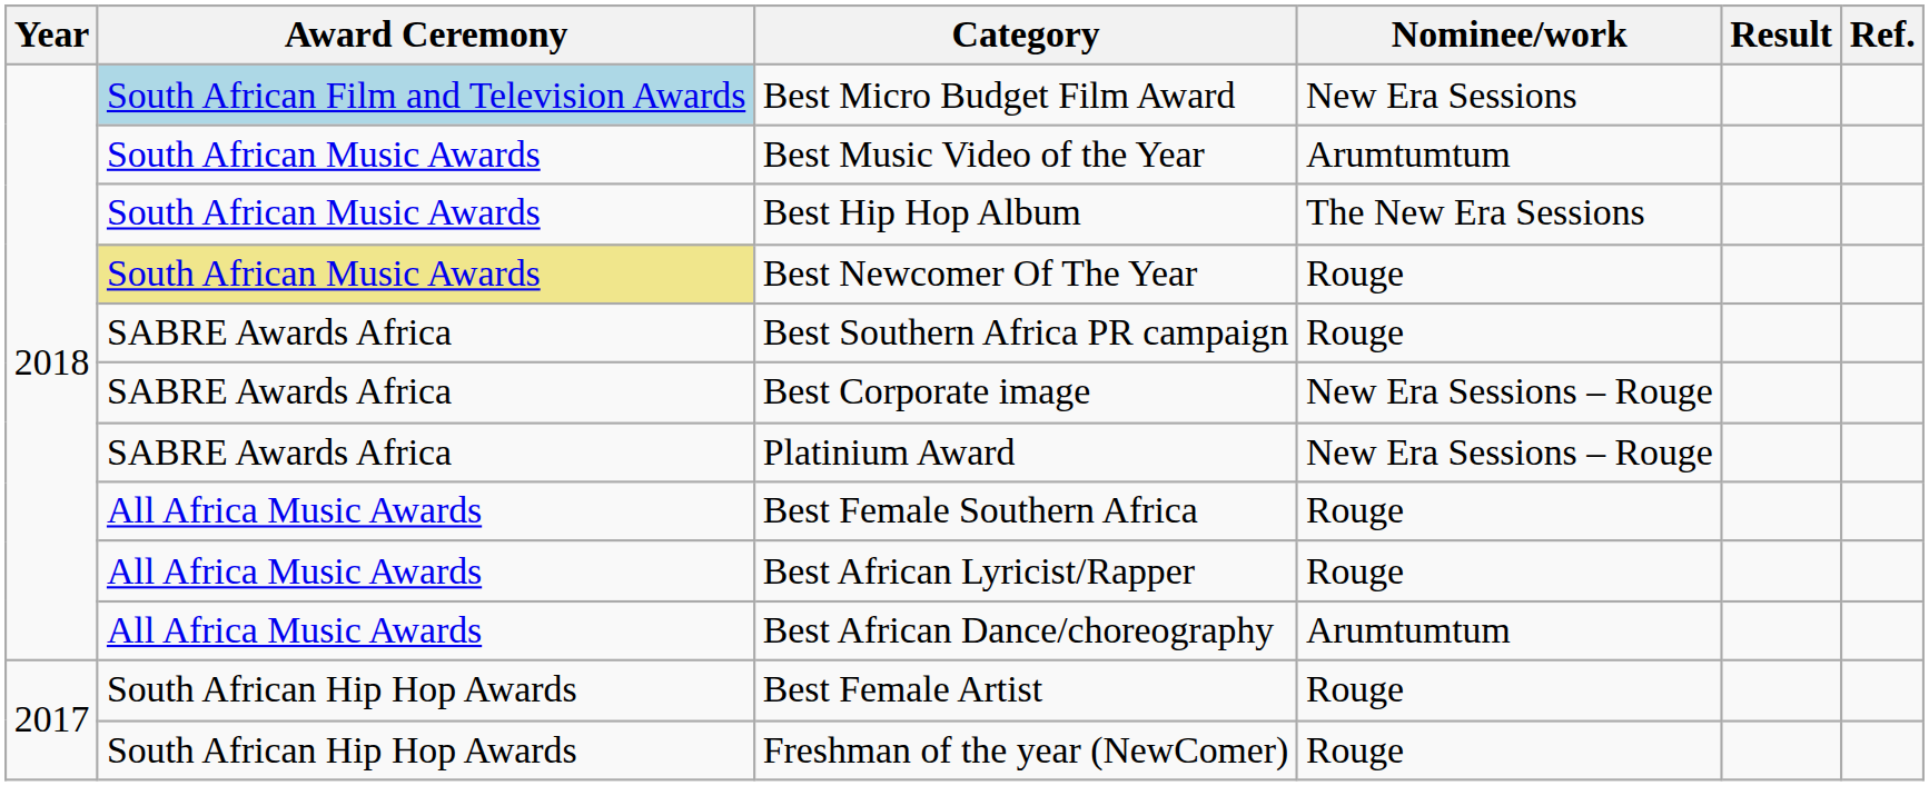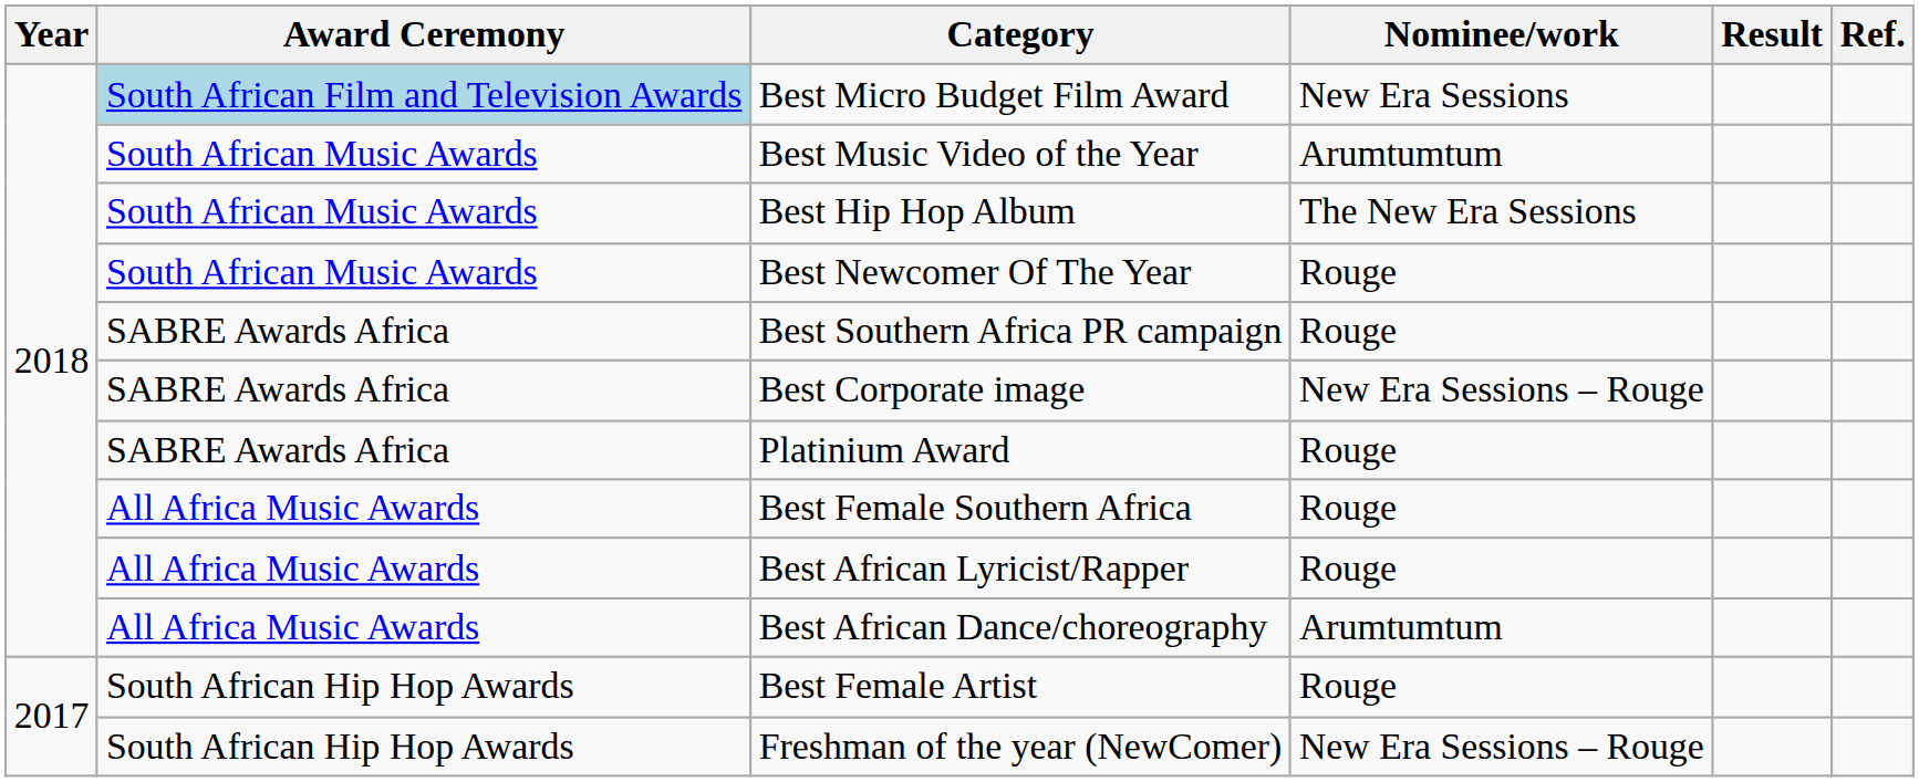 <table class="wikitable">
 <tr>
 <th>Year</th>
 <th>Award Ceremony</th>
 <th>Category</th>
 <th>Nominee/work</th>
 <th>Result</th>
 <th>Ref.</th>
 </tr>
 <tr>
 <td rowspan=10>2018</td>
 <td style="background: lightblue;"><a href='#'>South African Film and Television Awards</a></td>
 <td>Best Micro Budget Film Award</td>
 <td>New Era Sessions</td>
 <td></td>
 <td></td>
 </tr>
 <tr>
 <td><a href='#'>South African Music Awards</a></td>
 <td>Best Music Video of the Year</td>
 <td>Arumtumtum</td>
 <td></td>
 <td></td>
 </tr>
 <tr>
 <td><a href='#'>South African Music Awards</a></td>
 <td>Best Hip Hop Album</td>
 <td>The New Era Sessions</td>
 <td></td>
 <td></td>
 </tr>
 <tr>
-<td style="background: khaki;"><a href='#'>South African Music Awards</a></td>
+<td><a href='#'>South African Music Awards</a></td>
 <td>Best Newcomer Of The Year</td>
 <td>Rouge</td>
 <td></td>
 <td></td>
 </tr>
 <tr>
 <td>SABRE Awards Africa</td>
 <td>Best Southern Africa PR campaign</td>
 <td>Rouge</td>
 <td></td>
 <td></td>
 </tr>
 <tr>
 <td>SABRE Awards Africa</td>
 <td>Best Corporate image</td>
 <td>New Era Sessions – Rouge</td>
 <td></td>
 <td></td>
 </tr>
 <tr>
 <td>SABRE Awards Africa</td>
 <td>Platinium Award</td>
-<td>New Era Sessions – Rouge</td>
+<td>Rouge</td>
 <td></td>
 <td></td>
 </tr>
 <tr>
 <td><a href='#'>All Africa Music Awards</a></td>
 <td>Best Female Southern Africa</td>
 <td>Rouge</td>
 <td></td>
 <td></td>
 </tr>
 <tr>
 <td><a href='#'>All Africa Music Awards</a></td>
 <td>Best African Lyricist/Rapper</td>
 <td>Rouge</td>
 <td></td>
 <td></td>
 </tr>
 <tr>
 <td><a href='#'>All Africa Music Awards</a></td>
 <td>Best African Dance/choreography</td>
 <td>Arumtumtum</td>
 <td></td>
 <td></td>
 </tr>
 <tr>
 <td rowspan=2>2017</td>
 <td>South African Hip Hop Awards</td>
 <td>Best Female Artist</td>
 <td>Rouge</td>
 <td></td>
 <td></td>
 </tr>
 <tr>
 <td>South African Hip Hop Awards</td>
 <td>Freshman of the year (NewComer)</td>
-<td>Rouge</td>
+<td>New Era Sessions – Rouge</td>
 <td></td>
 <td></td>
 </tr>
 </table>
